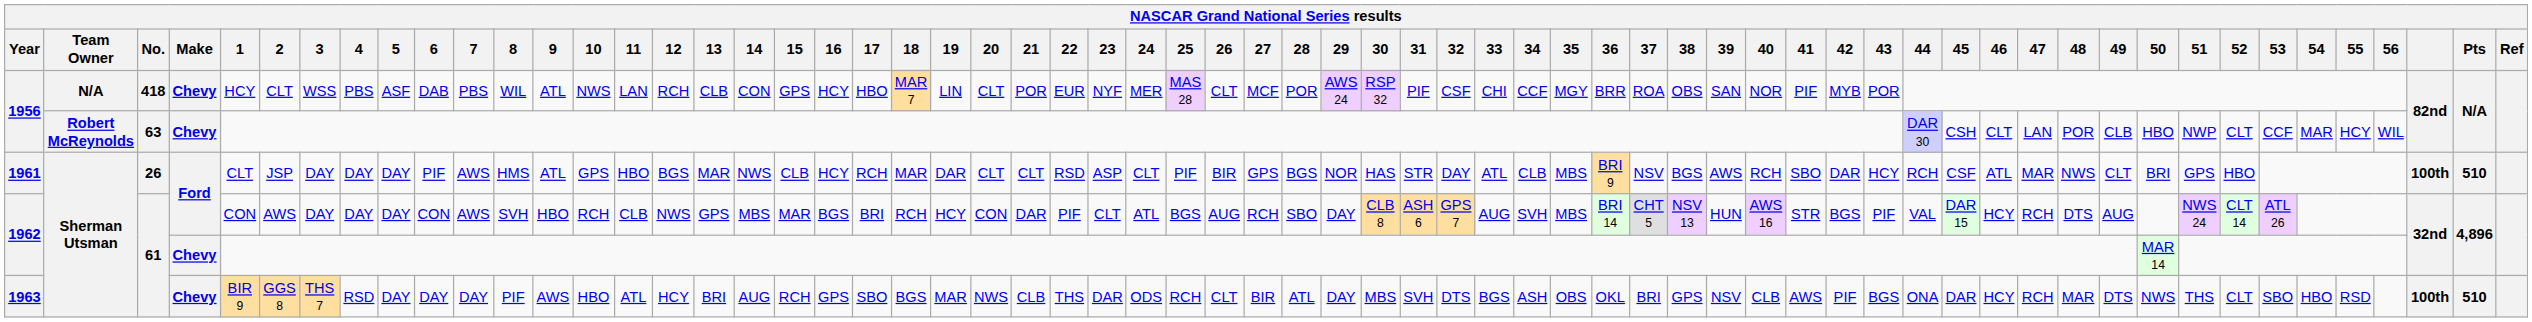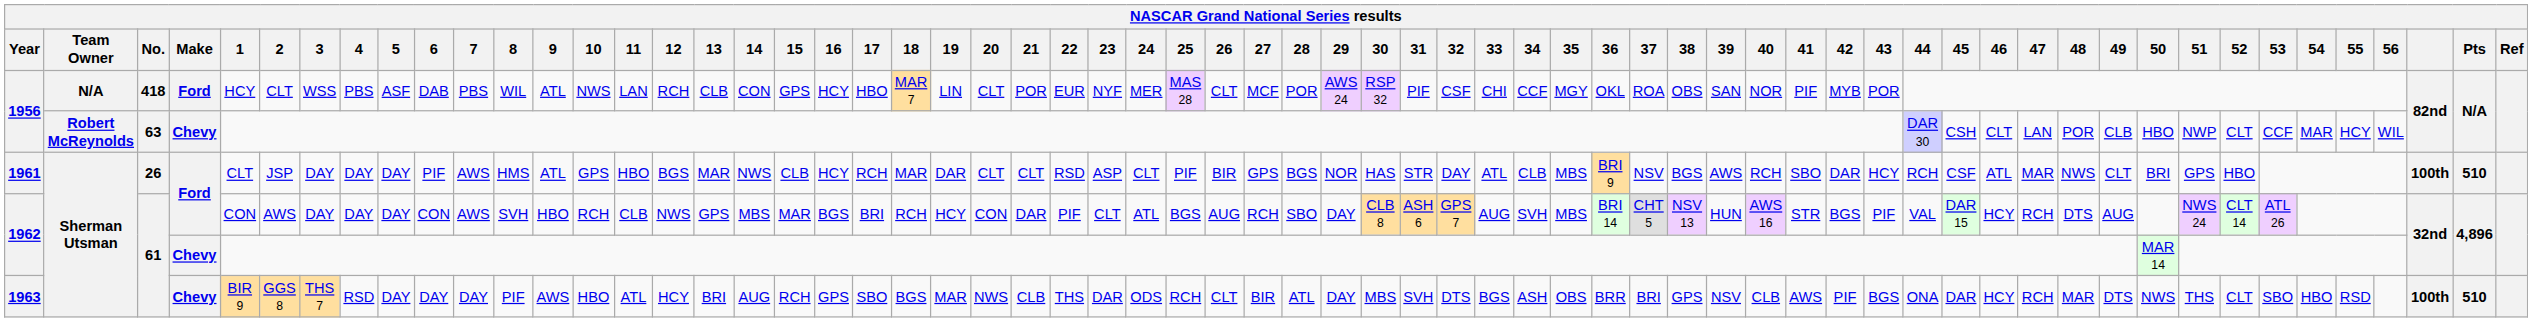 <table class="wikitable" style="text-align:center; font-size:75%">
 <tr>
 <th colspan="67"><a href='#'>NASCAR Grand National Series</a> results</th>
 </tr>
 <tr>
 <th>Year</th>
 <th>Team Owner</th>
 <th>No.</th>
 <th>Make</th>
 <th>1</th>
 <th>2</th>
 <th>3</th>
 <th>4</th>
 <th>5</th>
 <th>6</th>
 <th>7</th>
 <th>8</th>
 <th>9</th>
 <th>10</th>
 <th>11</th>
 <th>12</th>
 <th>13</th>
 <th>14</th>
 <th>15</th>
 <th>16</th>
 <th>17</th>
 <th>18</th>
 <th>19</th>
 <th>20</th>
 <th>21</th>
 <th>22</th>
 <th>23</th>
 <th>24</th>
 <th>25</th>
 <th>26</th>
 <th>27</th>
 <th>28</th>
 <th>29</th>
 <th>30</th>
 <th>31</th>
 <th>32</th>
 <th>33</th>
 <th>34</th>
 <th>35</th>
 <th>36</th>
 <th>37</th>
 <th>38</th>
 <th>39</th>
 <th>40</th>
 <th>41</th>
 <th>42</th>
 <th>43</th>
 <th>44</th>
 <th>45</th>
 <th>46</th>
 <th>47</th>
 <th>48</th>
 <th>49</th>
 <th>50</th>
 <th>51</th>
 <th>52</th>
 <th>53</th>
 <th>54</th>
 <th>55</th>
 <th>56</th>
 <th></th>
 <th>Pts</th>
 <th>Ref</th>
 </tr>
 <tr>
 <th rowspan=2><a href='#'>1956</a></th>
 <th>N/A</th>
 <th>418</th>
-<th><a href='#'>Chevy</a></th>
+<th><a href='#'>Ford</a></th>
 <td><a href='#'>HCY</a></td>
 <td><a href='#'>CLT</a></td>
 <td><a href='#'>WSS</a></td>
 <td><a href='#'>PBS</a></td>
 <td><a href='#'>ASF</a></td>
 <td><a href='#'>DAB</a></td>
 <td><a href='#'>PBS</a></td>
 <td><a href='#'>WIL</a></td>
 <td><a href='#'>ATL</a></td>
 <td><a href='#'>NWS</a></td>
 <td><a href='#'>LAN</a></td>
 <td><a href='#'>RCH</a></td>
 <td><a href='#'>CLB</a></td>
 <td><a href='#'>CON</a></td>
 <td><a href='#'>GPS</a></td>
 <td><a href='#'>HCY</a></td>
 <td><a href='#'>HBO</a></td>
 <td style="background:#FFDF9F;"><a href='#'>MAR</a><br><small>7</small></td>
 <td><a href='#'>LIN</a></td>
 <td><a href='#'>CLT</a></td>
 <td><a href='#'>POR</a></td>
 <td><a href='#'>EUR</a></td>
 <td><a href='#'>NYF</a></td>
 <td><a href='#'>MER</a></td>
 <td style="background:#EFCFFF;"><a href='#'>MAS</a><br><small>28</small></td>
 <td><a href='#'>CLT</a></td>
 <td><a href='#'>MCF</a></td>
 <td><a href='#'>POR</a></td>
 <td style="background:#EFCFFF;"><a href='#'>AWS</a><br><small>24</small></td>
 <td style="background:#EFCFFF;"><a href='#'>RSP</a><br><small>32</small></td>
 <td><a href='#'>PIF</a></td>
 <td><a href='#'>CSF</a></td>
 <td><a href='#'>CHI</a></td>
 <td><a href='#'>CCF</a></td>
 <td><a href='#'>MGY</a></td>
-<td><a href='#'>BRR</a></td>
+<td><a href='#'>OKL</a></td>
 <td><a href='#'>ROA</a></td>
 <td><a href='#'>OBS</a></td>
 <td><a href='#'>SAN</a></td>
 <td><a href='#'>NOR</a></td>
 <td><a href='#'>PIF</a></td>
 <td><a href='#'>MYB</a></td>
 <td><a href='#'>POR</a></td>
 <td colspan=13></td>
 <th rowspan=2>82nd</th>
 <th rowspan=2>N/A</th>
 <th rowspan=2></th>
 </tr>
 <tr>
 <th><a href='#'>Robert McReynolds</a></th>
 <th>63</th>
 <th><a href='#'>Chevy</a></th>
 <td colspan=43></td>
 <td style="background:#CFCFFF;"><a href='#'>DAR</a><br><small>30</small></td>
 <td><a href='#'>CSH</a></td>
 <td><a href='#'>CLT</a></td>
 <td><a href='#'>LAN</a></td>
 <td><a href='#'>POR</a></td>
 <td><a href='#'>CLB</a></td>
 <td><a href='#'>HBO</a></td>
 <td><a href='#'>NWP</a></td>
 <td><a href='#'>CLT</a></td>
 <td><a href='#'>CCF</a></td>
 <td><a href='#'>MAR</a></td>
 <td><a href='#'>HCY</a></td>
 <td><a href='#'>WIL</a></td>
 </tr>
 <tr>
 <th><a href='#'>1961</a></th>
 <th rowspan=4>Sherman Utsman</th>
 <th>26</th>
 <th rowspan=2><a href='#'>Ford</a></th>
 <td><a href='#'>CLT</a></td>
 <td><a href='#'>JSP</a></td>
 <td><a href='#'>DAY</a></td>
 <td><a href='#'>DAY</a></td>
 <td><a href='#'>DAY</a></td>
 <td><a href='#'>PIF</a></td>
 <td><a href='#'>AWS</a></td>
 <td><a href='#'>HMS</a></td>
 <td><a href='#'>ATL</a></td>
 <td><a href='#'>GPS</a></td>
 <td><a href='#'>HBO</a></td>
 <td><a href='#'>BGS</a></td>
 <td><a href='#'>MAR</a></td>
 <td><a href='#'>NWS</a></td>
 <td><a href='#'>CLB</a></td>
 <td><a href='#'>HCY</a></td>
 <td><a href='#'>RCH</a></td>
 <td><a href='#'>MAR</a></td>
 <td><a href='#'>DAR</a></td>
 <td><a href='#'>CLT</a></td>
 <td><a href='#'>CLT</a></td>
 <td><a href='#'>RSD</a></td>
 <td><a href='#'>ASP</a></td>
 <td><a href='#'>CLT</a></td>
 <td><a href='#'>PIF</a></td>
 <td><a href='#'>BIR</a></td>
 <td><a href='#'>GPS</a></td>
 <td><a href='#'>BGS</a></td>
 <td><a href='#'>NOR</a></td>
 <td><a href='#'>HAS</a></td>
 <td><a href='#'>STR</a></td>
 <td><a href='#'>DAY</a></td>
 <td><a href='#'>ATL</a></td>
 <td><a href='#'>CLB</a></td>
 <td><a href='#'>MBS</a></td>
 <td style="background:#FFDF9F;"><a href='#'>BRI</a><br><small>9</small></td>
 <td><a href='#'>NSV</a></td>
 <td><a href='#'>BGS</a></td>
 <td><a href='#'>AWS</a></td>
 <td><a href='#'>RCH</a></td>
 <td><a href='#'>SBO</a></td>
 <td><a href='#'>DAR</a></td>
 <td><a href='#'>HCY</a></td>
 <td><a href='#'>RCH</a></td>
 <td><a href='#'>CSF</a></td>
 <td><a href='#'>ATL</a></td>
 <td><a href='#'>MAR</a></td>
 <td><a href='#'>NWS</a></td>
 <td><a href='#'>CLT</a></td>
 <td><a href='#'>BRI</a></td>
 <td><a href='#'>GPS</a></td>
 <td><a href='#'>HBO</a></td>
 <td colspan=4></td>
 <th>100th</th>
 <th>510</th>
 <th></th>
 </tr>
 <tr>
 <th rowspan=2><a href='#'>1962</a></th>
 <th rowspan=3>61</th>
 <td><a href='#'>CON</a></td>
 <td><a href='#'>AWS</a></td>
 <td><a href='#'>DAY</a></td>
 <td><a href='#'>DAY</a></td>
 <td><a href='#'>DAY</a></td>
 <td><a href='#'>CON</a></td>
 <td><a href='#'>AWS</a></td>
 <td><a href='#'>SVH</a></td>
 <td><a href='#'>HBO</a></td>
 <td><a href='#'>RCH</a></td>
 <td><a href='#'>CLB</a></td>
 <td><a href='#'>NWS</a></td>
 <td><a href='#'>GPS</a></td>
 <td><a href='#'>MBS</a></td>
 <td><a href='#'>MAR</a></td>
 <td><a href='#'>BGS</a></td>
 <td><a href='#'>BRI</a></td>
 <td><a href='#'>RCH</a></td>
 <td><a href='#'>HCY</a></td>
 <td><a href='#'>CON</a></td>
 <td><a href='#'>DAR</a></td>
 <td><a href='#'>PIF</a></td>
 <td><a href='#'>CLT</a></td>
 <td><a href='#'>ATL</a></td>
 <td><a href='#'>BGS</a></td>
 <td><a href='#'>AUG</a></td>
 <td><a href='#'>RCH</a></td>
 <td><a href='#'>SBO</a></td>
 <td><a href='#'>DAY</a></td>
 <td style="background:#FFDF9F;"><a href='#'>CLB</a><br><small>8</small></td>
 <td style="background:#FFDF9F;"><a href='#'>ASH</a><br><small>6</small></td>
 <td style="background:#FFDF9F;"><a href='#'>GPS</a><br><small>7</small></td>
 <td><a href='#'>AUG</a></td>
 <td><a href='#'>SVH</a></td>
 <td><a href='#'>MBS</a></td>
 <td style="background:#DFFFDF;"><a href='#'>BRI</a><br><small>14</small></td>
 <td style="background:#DFDFDF;"><a href='#'>CHT</a><br><small>5</small></td>
 <td style="background:#EFCFFF;"><a href='#'>NSV</a><br><small>13</small></td>
 <td><a href='#'>HUN</a></td>
 <td style="background:#EFCFFF;"><a href='#'>AWS</a><br><small>16</small></td>
 <td><a href='#'>STR</a></td>
 <td><a href='#'>BGS</a></td>
 <td><a href='#'>PIF</a></td>
 <td><a href='#'>VAL</a></td>
 <td style="background:#DFFFDF;"><a href='#'>DAR</a><br><small>15</small></td>
 <td><a href='#'>HCY</a></td>
 <td><a href='#'>RCH</a></td>
 <td><a href='#'>DTS</a></td>
 <td><a href='#'>AUG</a></td>
 <td></td>
 <td style="background:#EFCFFF;"><a href='#'>NWS</a><br><small>24</small></td>
 <td style="background:#DFFFDF;"><a href='#'>CLT</a><br><small>14</small></td>
 <td style="background:#EFCFFF;"><a href='#'>ATL</a><br><small>26</small></td>
 <td colspan=3></td>
 <th rowspan=2>32nd</th>
 <th rowspan=2>4,896</th>
 <th rowspan=2></th>
 </tr>
 <tr>
 <th><a href='#'>Chevy</a></th>
 <td colspan=49></td>
 <td style="background:#DFFFDF;"><a href='#'>MAR</a><br><small>14</small></td>
 <td colspan=6></td>
 </tr>
 <tr>
 <th><a href='#'>1963</a></th>
 <th><a href='#'>Chevy</a></th>
 <td style="background:#FFDF9F;"><a href='#'>BIR</a><br><small>9</small></td>
 <td style="background:#FFDF9F;"><a href='#'>GGS</a><br><small>8</small></td>
 <td style="background:#FFDF9F;"><a href='#'>THS</a><br><small>7</small></td>
 <td><a href='#'>RSD</a></td>
 <td><a href='#'>DAY</a></td>
 <td><a href='#'>DAY</a></td>
 <td><a href='#'>DAY</a></td>
 <td><a href='#'>PIF</a></td>
 <td><a href='#'>AWS</a></td>
 <td><a href='#'>HBO</a></td>
 <td><a href='#'>ATL</a></td>
 <td><a href='#'>HCY</a></td>
 <td><a href='#'>BRI</a></td>
 <td><a href='#'>AUG</a></td>
 <td><a href='#'>RCH</a></td>
 <td><a href='#'>GPS</a></td>
 <td><a href='#'>SBO</a></td>
 <td><a href='#'>BGS</a></td>
 <td><a href='#'>MAR</a></td>
 <td><a href='#'>NWS</a></td>
 <td><a href='#'>CLB</a></td>
 <td><a href='#'>THS</a></td>
 <td><a href='#'>DAR</a></td>
 <td><a href='#'>ODS</a></td>
 <td><a href='#'>RCH</a></td>
 <td><a href='#'>CLT</a></td>
 <td><a href='#'>BIR</a></td>
 <td><a href='#'>ATL</a></td>
 <td><a href='#'>DAY</a></td>
 <td><a href='#'>MBS</a></td>
 <td><a href='#'>SVH</a></td>
 <td><a href='#'>DTS</a></td>
 <td><a href='#'>BGS</a></td>
 <td><a href='#'>ASH</a></td>
 <td><a href='#'>OBS</a></td>
-<td><a href='#'>OKL</a></td>
+<td><a href='#'>BRR</a></td>
 <td><a href='#'>BRI</a></td>
 <td><a href='#'>GPS</a></td>
 <td><a href='#'>NSV</a></td>
 <td><a href='#'>CLB</a></td>
 <td><a href='#'>AWS</a></td>
 <td><a href='#'>PIF</a></td>
 <td><a href='#'>BGS</a></td>
 <td><a href='#'>ONA</a></td>
 <td><a href='#'>DAR</a></td>
 <td><a href='#'>HCY</a></td>
 <td><a href='#'>RCH</a></td>
 <td><a href='#'>MAR</a></td>
 <td><a href='#'>DTS</a></td>
 <td><a href='#'>NWS</a></td>
 <td><a href='#'>THS</a></td>
 <td><a href='#'>CLT</a></td>
 <td><a href='#'>SBO</a></td>
 <td><a href='#'>HBO</a></td>
 <td><a href='#'>RSD</a></td>
 <td></td>
 <th>100th</th>
 <th>510</th>
 <th></th>
 </tr>
 </table>
